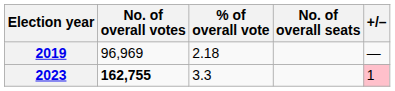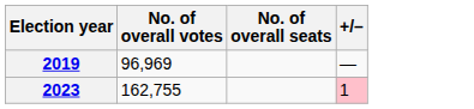 <table class=wikitable>
 <tr>
 <th>Election year</th>
 <th>No. of<br>overall votes</th>
-<th>% of<br>overall vote</th>
 <th>No. of<br>overall seats</th>
 <th>+/–</th>
 </tr>
 <tr>
 <th><a href='#'>2019</a></th>
 <td>96,969</td>
-<td>2.18</td>
 <td></td>
 <td>—</td>
 </tr>
 <tr>
 <th><a href='#'>2023</a></th>
-<td><strong>162,755</strong></td>
-<td>3.3</td>
+<td>162,755</td>
 <td></td>
 <td style="background: pink;"> 1</td>
 </tr>
 </table>
